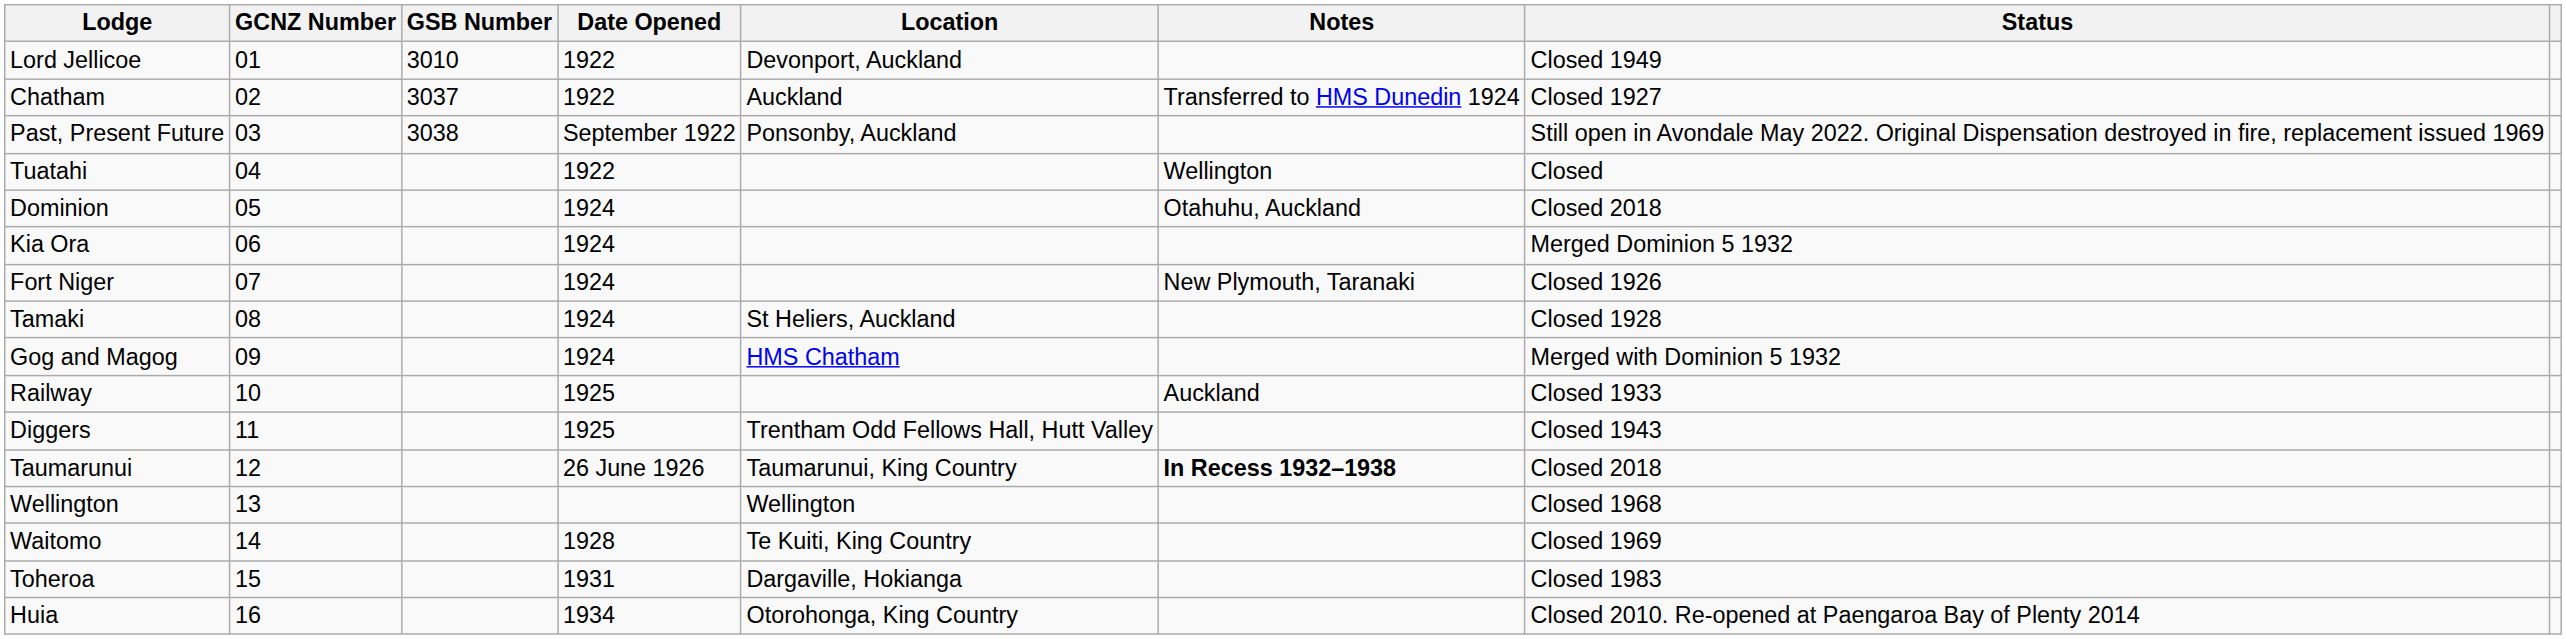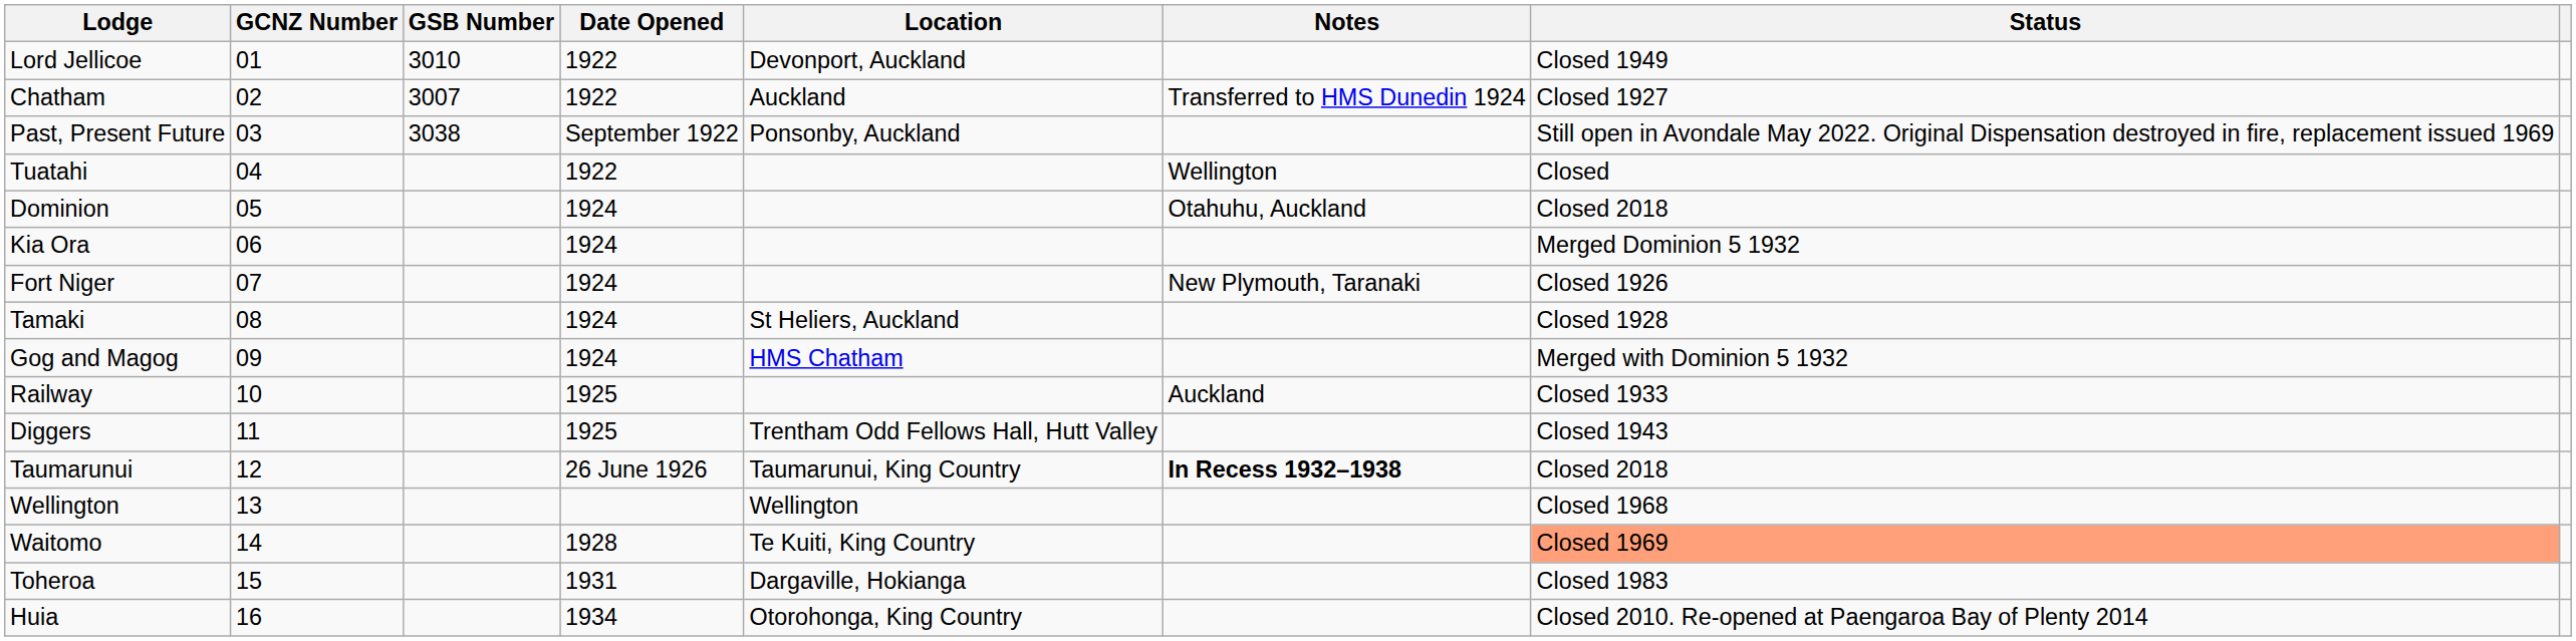 <table class="wikitable">
 <tr>
 <th>Lodge</th>
 <th>GCNZ Number</th>
 <th>GSB Number</th>
 <th>Date Opened</th>
 <th>Location</th>
 <th>Notes</th>
 <th>Status</th>
 <th></th>
 </tr>
 <tr>
 <td>Lord Jellicoe</td>
 <td>01</td>
 <td>3010</td>
 <td>1922</td>
 <td>Devonport, Auckland</td>
 <td></td>
 <td>Closed 1949</td>
 <td></td>
 </tr>
 <tr>
 <td>Chatham</td>
 <td>02</td>
-<td>3037</td>
+<td>3007</td>
 <td>1922</td>
 <td>Auckland</td>
 <td>Transferred to <a href='#'>HMS Dunedin</a> 1924</td>
 <td>Closed 1927</td>
 </tr>
 <tr>
 <td>Past, Present Future</td>
 <td>03</td>
 <td>3038</td>
 <td>September 1922</td>
 <td>Ponsonby, Auckland</td>
 <td></td>
 <td>Still open in Avondale May 2022. Original Dispensation destroyed in fire, replacement issued 1969</td>
 <td></td>
 </tr>
 <tr>
 <td>Tuatahi</td>
 <td>04</td>
 <td></td>
 <td>1922</td>
 <td></td>
 <td>Wellington</td>
 <td>Closed</td>
 <td></td>
 </tr>
 <tr>
 <td>Dominion</td>
 <td>05</td>
 <td></td>
 <td>1924</td>
 <td></td>
 <td>Otahuhu, Auckland</td>
 <td>Closed 2018</td>
 <td></td>
 </tr>
 <tr>
 <td>Kia Ora</td>
 <td>06</td>
 <td></td>
 <td>1924</td>
 <td></td>
 <td></td>
 <td>Merged Dominion 5 1932</td>
 <td></td>
 </tr>
 <tr>
 <td>Fort Niger</td>
 <td>07</td>
 <td></td>
 <td>1924</td>
 <td></td>
 <td>New Plymouth, Taranaki</td>
 <td>Closed 1926</td>
 <td></td>
 </tr>
 <tr>
 <td>Tamaki</td>
 <td>08</td>
 <td></td>
 <td>1924</td>
 <td>St Heliers, Auckland</td>
 <td></td>
 <td>Closed 1928</td>
 <td></td>
 </tr>
 <tr>
 <td>Gog and Magog</td>
 <td>09</td>
 <td></td>
 <td>1924</td>
 <td><a href='#'>HMS Chatham</a></td>
 <td></td>
 <td>Merged with Dominion 5 1932</td>
 <td></td>
 </tr>
 <tr>
 <td>Railway</td>
 <td>10</td>
 <td></td>
 <td>1925</td>
 <td></td>
 <td>Auckland</td>
 <td>Closed 1933</td>
 <td></td>
 </tr>
 <tr>
 <td>Diggers</td>
 <td>11</td>
 <td></td>
 <td>1925</td>
 <td>Trentham Odd Fellows Hall, Hutt Valley</td>
 <td></td>
 <td>Closed 1943</td>
 <td></td>
 </tr>
 <tr>
 <td>Taumarunui</td>
 <td>12</td>
 <td></td>
 <td>26 June 1926</td>
 <td>Taumarunui, King Country</td>
 <td><strong>In Recess 1932–1938</strong></td>
 <td>Closed 2018</td>
 <td></td>
 </tr>
 <tr>
 <td>Wellington</td>
 <td>13</td>
 <td></td>
 <td></td>
 <td>Wellington</td>
 <td></td>
 <td>Closed 1968</td>
 <td></td>
 </tr>
 <tr>
 <td>Waitomo</td>
 <td>14</td>
 <td></td>
 <td>1928</td>
 <td>Te Kuiti, King Country</td>
 <td></td>
-<td>Closed 1969</td>
+<td style="background: lightsalmon;">Closed 1969</td>
 <td></td>
 </tr>
 <tr>
 <td>Toheroa</td>
 <td>15</td>
 <td></td>
 <td>1931</td>
 <td>Dargaville, Hokianga</td>
 <td></td>
 <td>Closed 1983</td>
 <td></td>
 </tr>
 <tr>
 <td>Huia</td>
 <td>16</td>
 <td></td>
 <td>1934</td>
 <td>Otorohonga, King Country</td>
 <td></td>
 <td>Closed 2010. Re-opened at Paengaroa Bay of Plenty 2014</td>
 <td></td>
 </tr>
 </table>
